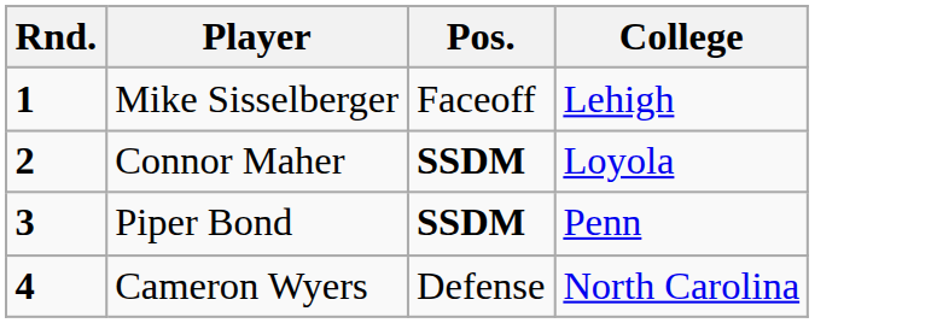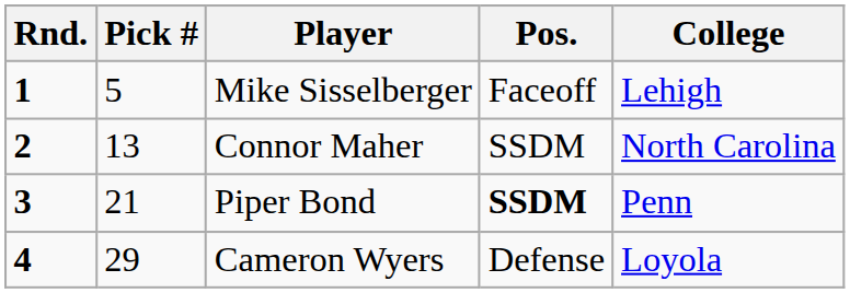 <table class="wikitable">
 <tr>
 <th>Rnd.</th>
+<th>Pick #</th>
 <th>Player</th>
 <th>Pos.</th>
 <th>College</th>
 </tr>
 <tr>
 <td><strong>1</strong></td>
+<td>5</td>
 <td>Mike Sisselberger</td>
 <td>Faceoff</td>
 <td><a href='#'>Lehigh</a></td>
 </tr>
 <tr>
 <td><strong>2</strong></td>
+<td>13</td>
 <td>Connor Maher</td>
-<td><strong>SSDM</strong></td>
-<td><a href='#'>Loyola</a></td>
+<td>SSDM</td>
+<td><a href='#'>North Carolina</a></td>
 </tr>
 <tr>
 <td><strong>3</strong></td>
+<td>21</td>
 <td>Piper Bond</td>
 <td><strong>SSDM</strong></td>
 <td><a href='#'>Penn</a></td>
 </tr>
 <tr>
 <td><strong>4</strong></td>
+<td>29</td>
 <td>Cameron Wyers</td>
 <td>Defense</td>
-<td><a href='#'>North Carolina</a></td>
+<td><a href='#'>Loyola</a></td>
 </tr>
 </table>
